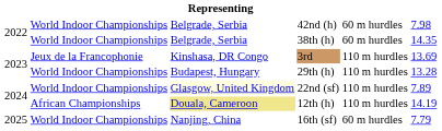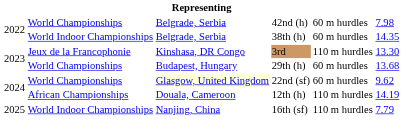 <table>
 <tr>
 <th colspan="6">Representing </th>
 </tr>
 <tr>
 <td rowspan=2>2022</td>
-<td><a href='#'>World Indoor Championships</a></td>
+<td><a href='#'>World Championships</a></td>
 <td><a href='#'>Belgrade, Serbia</a></td>
 <td>42nd (h)</td>
 <td>60 m hurdles</td>
 <td><a href='#'>7.98</a></td>
 </tr>
 <tr>
 <td><a href='#'>World Indoor Championships</a></td>
 <td><a href='#'>Belgrade, Serbia</a></td>
 <td>38th (h)</td>
 <td>60 m hurdles</td>
 <td><a href='#'>14.35</a></td>
 </tr>
 <tr>
 <td rowspan=2>2023</td>
 <td><a href='#'>Jeux de la Francophonie</a></td>
 <td><a href='#'>Kinshasa, DR Congo</a></td>
 <td bgcolor=cc9966>3rd</td>
 <td>110 m hurdles</td>
-<td><a href='#'>13.69</a></td>
+<td><a href='#'>13.30</a></td>
 </tr>
 <tr>
-<td><a href='#'>World Indoor Championships</a></td>
+<td><a href='#'>World Championships</a></td>
 <td><a href='#'>Budapest, Hungary</a></td>
 <td>29th (h)</td>
-<td>110 m hurdles</td>
-<td><a href='#'>13.28</a></td>
+<td>60 m hurdles</td>
+<td><a href='#'>13.68</a></td>
 </tr>
 <tr>
 <td rowspan=2>2024</td>
-<td><a href='#'>World Indoor Championships</a></td>
+<td><a href='#'>World Championships</a></td>
 <td style="background: lightyellow;"><a href='#'>Glasgow, United Kingdom</a></td>
 <td>22nd (sf)</td>
-<td>110 m hurdles</td>
-<td><a href='#'>7.89</a></td>
+<td>60 m hurdles</td>
+<td><a href='#'>9.62</a></td>
 </tr>
 <tr>
 <td><a href='#'>African Championships</a></td>
-<td style="background: khaki;"><a href='#'>Douala, Cameroon</a></td>
+<td><a href='#'>Douala, Cameroon</a></td>
 <td>12th (h)</td>
 <td>110 m hurdles</td>
 <td><a href='#'>14.19</a></td>
 </tr>
 <tr>
 <td>2025</td>
 <td><a href='#'>World Indoor Championships</a></td>
 <td><a href='#'>Nanjing, China</a></td>
 <td>16th (sf)</td>
-<td>60 m hurdles</td>
+<td>110 m hurdles</td>
 <td><a href='#'>7.79</a></td>
 </tr>
 </table>
